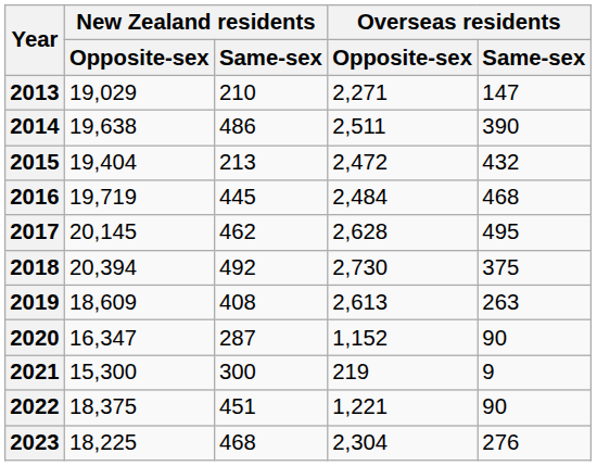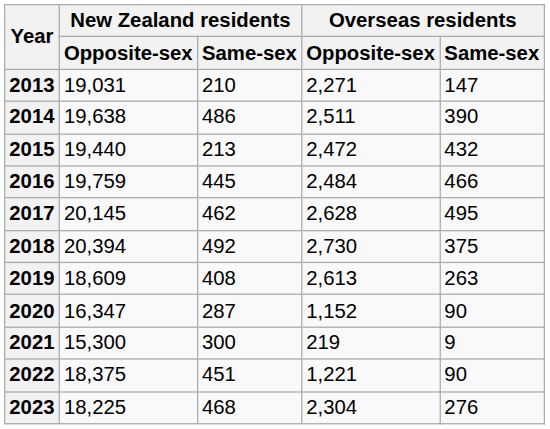 <table class="wikitable" style="text-align:left;">
 <tr>
 <th rowspan=2>Year</th>
 <th colspan=2>New Zealand residents</th>
 <th colspan=2>Overseas residents</th>
 </tr>
 <tr>
 <th>Opposite-sex</th>
 <th>Same-sex</th>
 <th>Opposite-sex</th>
 <th>Same-sex</th>
 </tr>
 <tr>
 <th>2013</th>
-<td>19,029</td>
+<td>19,031</td>
 <td>210</td>
 <td>2,271</td>
 <td>147</td>
 </tr>
 <tr>
 <th>2014</th>
 <td>19,638</td>
 <td>486</td>
 <td>2,511</td>
 <td>390</td>
 </tr>
 <tr>
 <th>2015</th>
-<td>19,404</td>
+<td>19,440</td>
 <td>213</td>
 <td>2,472</td>
 <td>432</td>
 </tr>
 <tr>
 <th>2016</th>
-<td>19,719</td>
+<td>19,759</td>
 <td>445</td>
 <td>2,484</td>
-<td>468</td>
+<td>466</td>
 </tr>
 <tr>
 <th>2017</th>
 <td>20,145</td>
 <td>462</td>
 <td>2,628</td>
 <td>495</td>
 </tr>
 <tr>
 <th>2018</th>
 <td>20,394</td>
 <td>492</td>
 <td>2,730</td>
 <td>375</td>
 </tr>
 <tr>
 <th>2019</th>
 <td>18,609</td>
 <td>408</td>
 <td>2,613</td>
 <td>263</td>
 </tr>
 <tr>
 <th>2020</th>
 <td>16,347</td>
 <td>287</td>
 <td>1,152</td>
 <td>90</td>
 </tr>
 <tr>
 <th>2021</th>
 <td>15,300</td>
 <td>300</td>
 <td>219</td>
 <td>9</td>
 </tr>
 <tr>
 <th>2022</th>
 <td>18,375</td>
 <td>451</td>
 <td>1,221</td>
 <td>90</td>
 </tr>
 <tr>
 <th>2023</th>
 <td>18,225</td>
 <td>468</td>
 <td>2,304</td>
 <td>276</td>
 </tr>
 </table>
